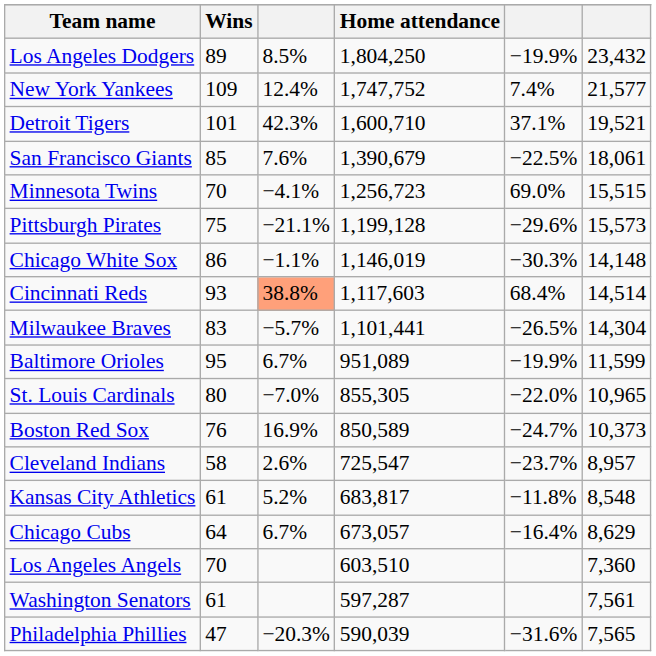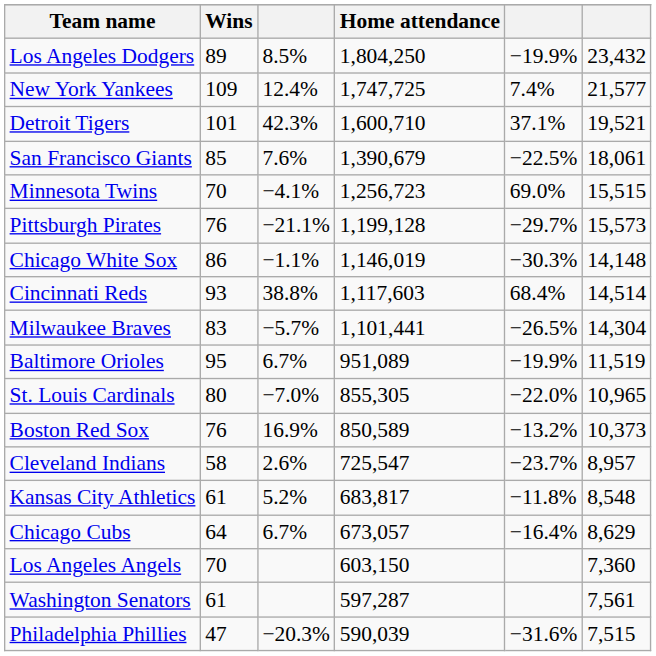 <table class="wikitable sortable">
 <tr style="text-align:center; font-size:larger;">
 </tr>
 <tr>
 <th>Team name</th>
 <th>Wins</th>
 <th></th>
 <th>Home attendance</th>
 <th></th>
 <th></th>
 </tr>
 <tr>
 <td><a href='#'>Los Angeles Dodgers</a></td>
 <td>89</td>
 <td>8.5%</td>
 <td>1,804,250</td>
 <td>−19.9%</td>
 <td>23,432</td>
 </tr>
 <tr>
 <td><a href='#'>New York Yankees</a></td>
 <td>109</td>
 <td>12.4%</td>
-<td>1,747,752</td>
+<td>1,747,725</td>
 <td>7.4%</td>
 <td>21,577</td>
 </tr>
 <tr>
 <td><a href='#'>Detroit Tigers</a></td>
 <td>101</td>
 <td>42.3%</td>
 <td>1,600,710</td>
 <td>37.1%</td>
 <td>19,521</td>
 </tr>
 <tr>
 <td><a href='#'>San Francisco Giants</a></td>
 <td>85</td>
 <td>7.6%</td>
 <td>1,390,679</td>
 <td>−22.5%</td>
 <td>18,061</td>
 </tr>
 <tr>
 <td><a href='#'>Minnesota Twins</a></td>
 <td>70</td>
 <td>−4.1%</td>
 <td>1,256,723</td>
 <td>69.0%</td>
 <td>15,515</td>
 </tr>
 <tr>
 <td><a href='#'>Pittsburgh Pirates</a></td>
-<td>75</td>
+<td>76</td>
 <td>−21.1%</td>
 <td>1,199,128</td>
-<td>−29.6%</td>
+<td>−29.7%</td>
 <td>15,573</td>
 </tr>
 <tr>
 <td><a href='#'>Chicago White Sox</a></td>
 <td>86</td>
 <td>−1.1%</td>
 <td>1,146,019</td>
 <td>−30.3%</td>
 <td>14,148</td>
 </tr>
 <tr>
 <td><a href='#'>Cincinnati Reds</a></td>
 <td>93</td>
-<td style="background: lightsalmon;">38.8%</td>
+<td>38.8%</td>
 <td>1,117,603</td>
 <td>68.4%</td>
 <td>14,514</td>
 </tr>
 <tr>
 <td><a href='#'>Milwaukee Braves</a></td>
 <td>83</td>
 <td>−5.7%</td>
 <td>1,101,441</td>
 <td>−26.5%</td>
 <td>14,304</td>
 </tr>
 <tr>
 <td><a href='#'>Baltimore Orioles</a></td>
 <td>95</td>
 <td>6.7%</td>
 <td>951,089</td>
 <td>−19.9%</td>
-<td>11,599</td>
+<td>11,519</td>
 </tr>
 <tr>
 <td><a href='#'>St. Louis Cardinals</a></td>
 <td>80</td>
 <td>−7.0%</td>
 <td>855,305</td>
 <td>−22.0%</td>
 <td>10,965</td>
 </tr>
 <tr>
 <td><a href='#'>Boston Red Sox</a></td>
 <td>76</td>
 <td>16.9%</td>
 <td>850,589</td>
-<td>−24.7%</td>
+<td>−13.2%</td>
 <td>10,373</td>
 </tr>
 <tr>
 <td><a href='#'>Cleveland Indians</a></td>
 <td>58</td>
 <td>2.6%</td>
 <td>725,547</td>
 <td>−23.7%</td>
 <td>8,957</td>
 </tr>
 <tr>
 <td><a href='#'>Kansas City Athletics</a></td>
 <td>61</td>
 <td>5.2%</td>
 <td>683,817</td>
 <td>−11.8%</td>
 <td>8,548</td>
 </tr>
 <tr>
 <td><a href='#'>Chicago Cubs</a></td>
 <td>64</td>
 <td>6.7%</td>
 <td>673,057</td>
 <td>−16.4%</td>
 <td>8,629</td>
 </tr>
 <tr>
 <td><a href='#'>Los Angeles Angels</a></td>
 <td>70</td>
 <td></td>
-<td>603,510</td>
+<td>603,150</td>
 <td></td>
 <td>7,360</td>
 </tr>
 <tr>
 <td><a href='#'>Washington Senators</a></td>
 <td>61</td>
 <td></td>
 <td>597,287</td>
 <td></td>
 <td>7,561</td>
 </tr>
 <tr>
 <td><a href='#'>Philadelphia Phillies</a></td>
 <td>47</td>
 <td>−20.3%</td>
 <td>590,039</td>
 <td>−31.6%</td>
-<td>7,565</td>
+<td>7,515</td>
 </tr>
 </table>
